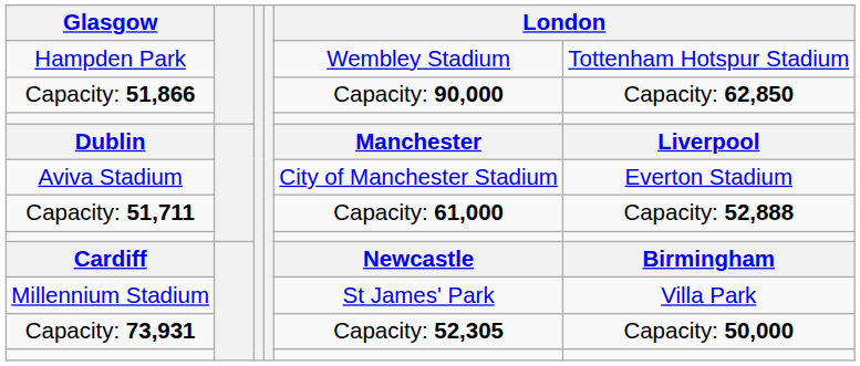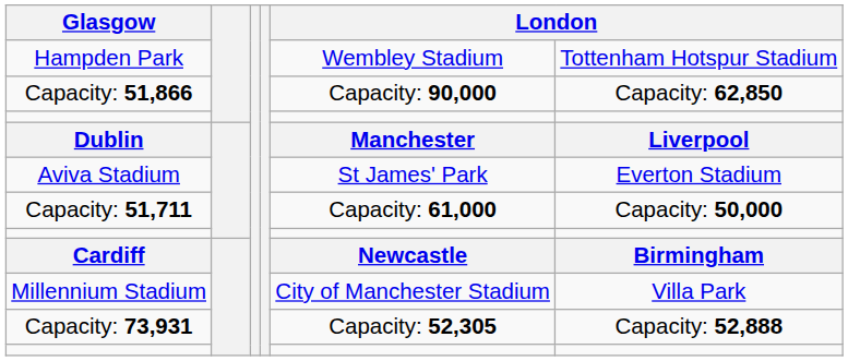 <table class="wikitable" style="text-align:center;margin:1em auto;">
 <tr>
 <th><a href='#'>Glasgow</a></th>
 <th rowspan="4"></th>
 <th rowspan="12"></th>
 <th rowspan="12"></th>
 <th colspan="2"><a href='#'>London</a></th>
 </tr>
 <tr>
 <td><a href='#'>Hampden Park</a></td>
 <td><a href='#'>Wembley Stadium</a></td>
 <td><a href='#'>Tottenham Hotspur Stadium</a></td>
 </tr>
 <tr>
 <td>Capacity: <strong>51,866</strong></td>
 <td>Capacity: <strong>90,000</strong></td>
 <td>Capacity: <strong>62,850</strong></td>
 </tr>
 <tr>
 <td></td>
 <td></td>
 <td></td>
 </tr>
 <tr>
 <th><a href='#'>Dublin</a></th>
 <th rowspan="4"></th>
 <th><a href='#'>Manchester</a></th>
 <th><a href='#'>Liverpool</a></th>
 </tr>
 <tr>
 <td><a href='#'>Aviva Stadium</a></td>
-<td><a href='#'>City of Manchester Stadium</a></td>
+<td><a href='#'>St James' Park</a></td>
 <td><a href='#'>Everton Stadium</a></td>
 </tr>
 <tr>
 <td>Capacity: <strong>51,711</strong></td>
 <td>Capacity: <strong>61,000</strong></td>
-<td>Capacity: <strong>52,888</strong></td>
+<td>Capacity: <strong>50,000</strong></td>
 </tr>
 <tr>
 <td></td>
 <td></td>
 <td></td>
 </tr>
 <tr>
 <th><a href='#'>Cardiff</a></th>
 <th rowspan="4" style="width: 20px;"></th>
 <th><a href='#'>Newcastle</a></th>
 <th><a href='#'>Birmingham</a></th>
 </tr>
 <tr>
 <td><a href='#'>Millennium Stadium</a></td>
-<td><a href='#'>St James' Park</a></td>
+<td><a href='#'>City of Manchester Stadium</a></td>
 <td><a href='#'>Villa Park</a></td>
 </tr>
 <tr>
 <td>Capacity: <strong>73,931</strong></td>
 <td>Capacity: <strong>52,305</strong></td>
-<td>Capacity: <strong>50,000</strong></td>
+<td>Capacity: <strong>52,888</strong></td>
 </tr>
 <tr>
 <td></td>
 <td></td>
 <td></td>
 </tr>
 </table>
